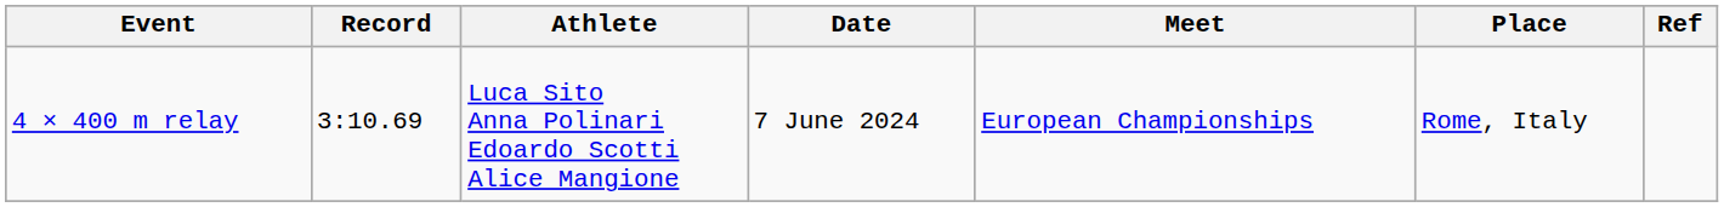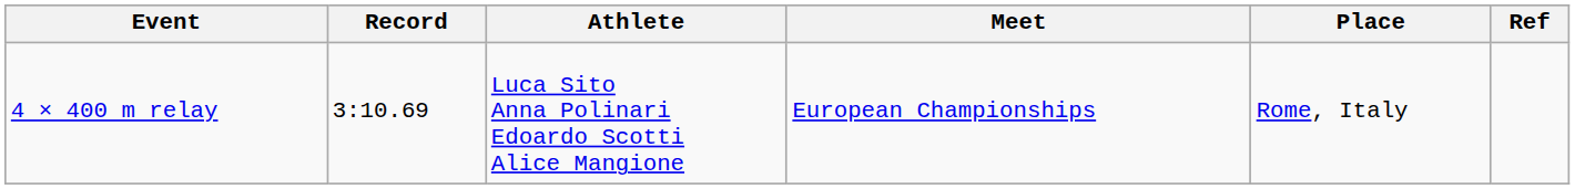 <table class="wikitable" style="font-size: 95%; width: 95%;">
 <tr>
 <th>Event</th>
 <th>Record</th>
 <th>Athlete</th>
-<th>Date</th>
 <th>Meet</th>
 <th>Place</th>
 <th>Ref</th>
 </tr>
 <tr>
 <td><a href='#'>4 × 400 m relay</a></td>
 <td>3:10.69</td>
 <td><br><a href='#'>Luca Sito</a><br><a href='#'>Anna Polinari</a><br><a href='#'>Edoardo Scotti</a><br><a href='#'>Alice Mangione</a></td>
-<td>7 June 2024</td>
 <td><a href='#'>European Championships</a></td>
 <td><a href='#'>Rome</a>, Italy</td>
 <td></td>
 </tr>
 </table>
